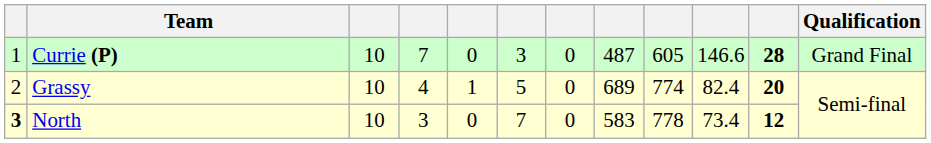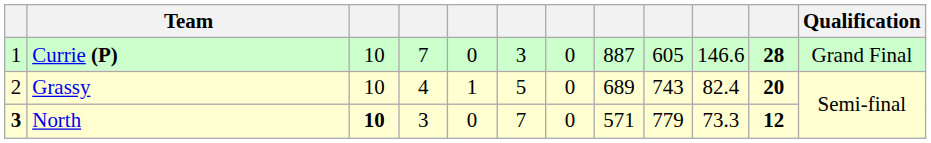 <table class="wikitable" style="text-align:center; margin-bottom:0">
 <tr>
 <th style="width:10px"></th>
 <th style="width:35%;">Team</th>
 <th style="width:30px;"></th>
 <th style="width:30px;"></th>
 <th style="width:30px;"></th>
 <th style="width:30px;"></th>
 <th style="width:30px;"></th>
 <th style="width:30px;"></th>
 <th style="width:30px;"></th>
 <th style="width:30px;"></th>
 <th style="width:30px;"></th>
 <th>Qualification</th>
 </tr>
 <tr style="background:#ccffcc;">
 <td>1</td>
 <td style="text-align:left;"><a href='#'>Currie</a> <strong>(P)</strong></td>
 <td>10</td>
 <td>7</td>
 <td>0</td>
 <td>3</td>
 <td>0</td>
-<td>487</td>
+<td>887</td>
 <td>605</td>
 <td>146.6</td>
 <td><strong>28</strong></td>
 <td>Grand Final</td>
 </tr>
 <tr style="background:#FFFFD1;">
 <td>2</td>
 <td style="text-align:left;"><a href='#'>Grassy</a></td>
 <td>10</td>
 <td>4</td>
 <td>1</td>
 <td>5</td>
 <td>0</td>
 <td>689</td>
-<td>774</td>
+<td>743</td>
 <td>82.4</td>
 <td><strong>20</strong></td>
 <td rowspan=2>Semi-final</td>
 </tr>
 <tr style="background:#FFFFD1;">
 <td><strong>3</strong></td>
 <td style="text-align:left;"><a href='#'>North</a></td>
-<td>10</td>
+<td><strong>10</strong></td>
 <td>3</td>
 <td>0</td>
 <td>7</td>
 <td>0</td>
-<td>583</td>
-<td>778</td>
-<td>73.4</td>
+<td>571</td>
+<td>779</td>
+<td>73.3</td>
 <td><strong>12</strong></td>
 </tr>
 </table>
